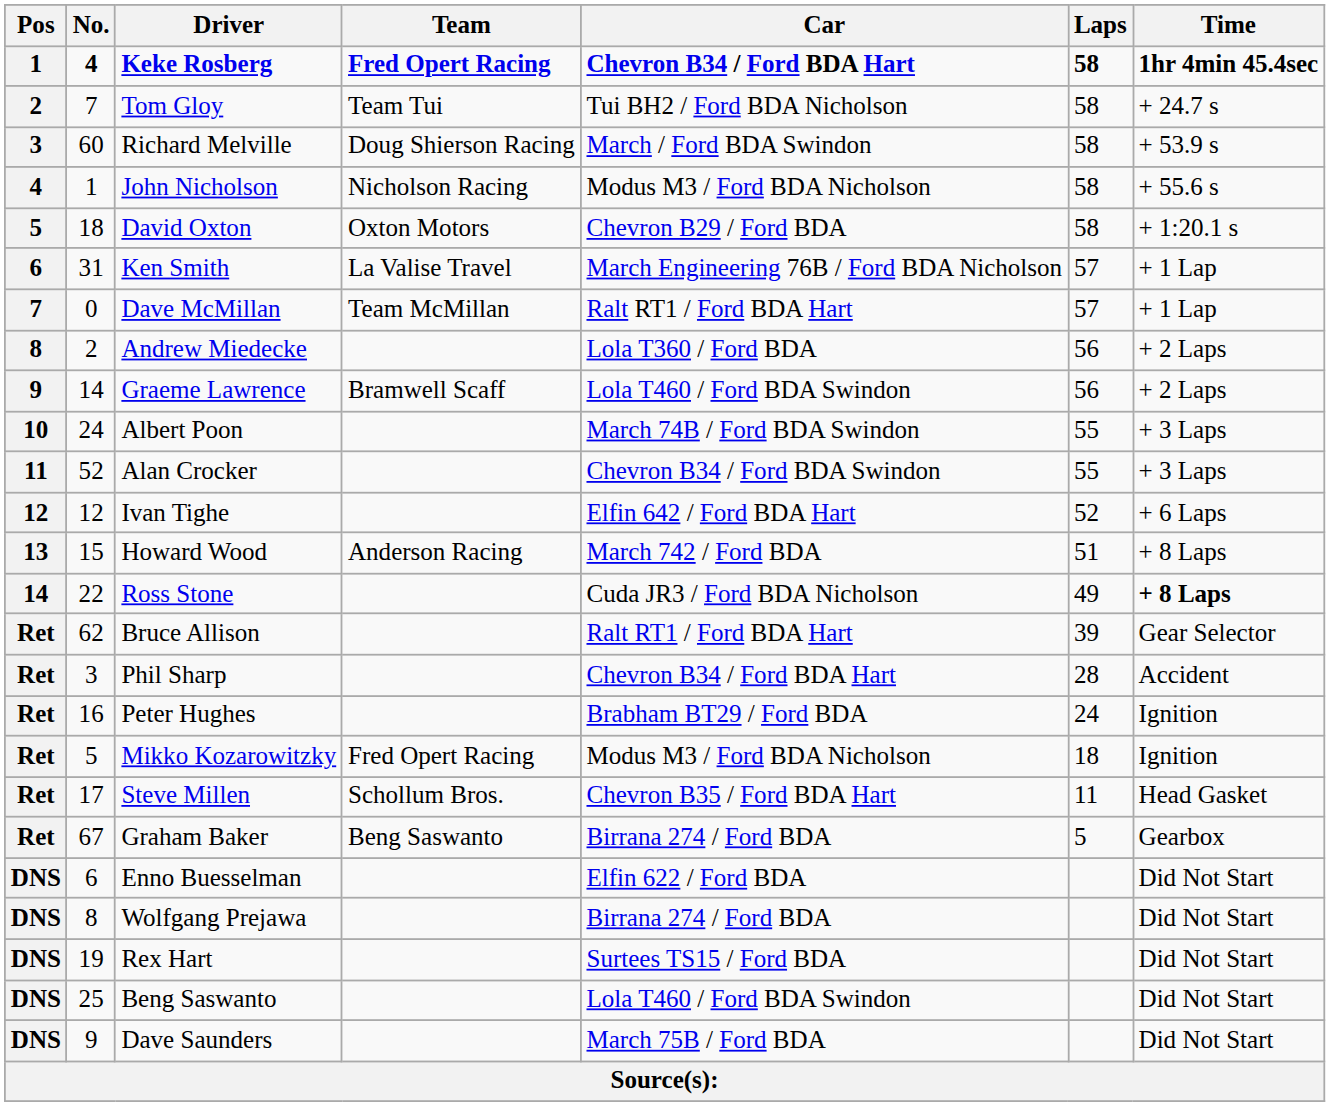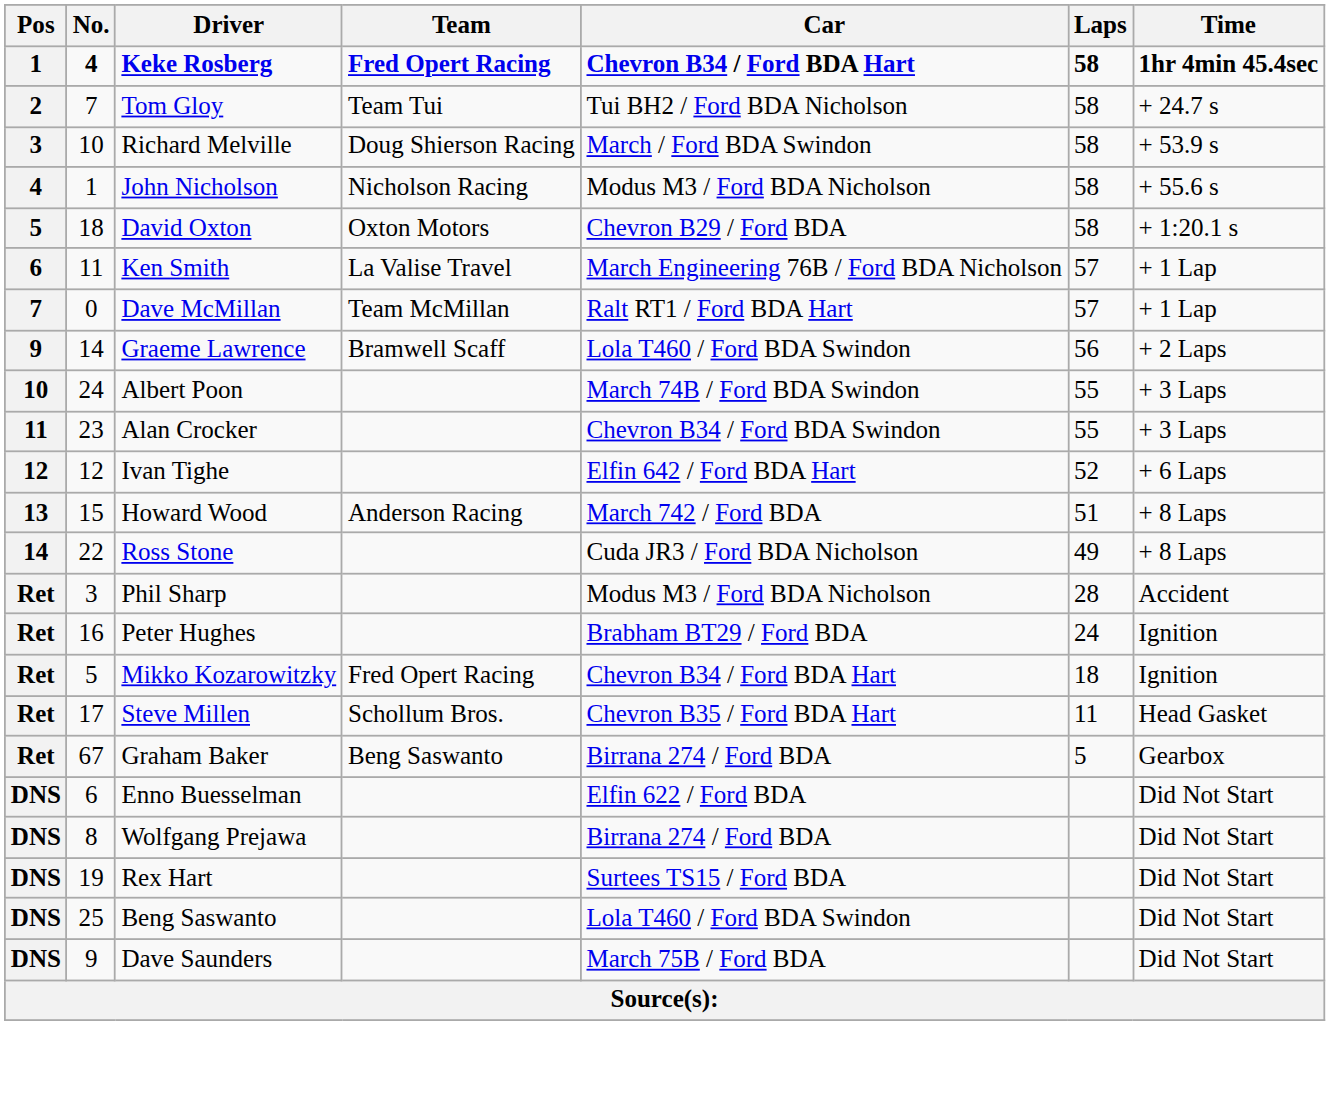 <table class="wikitable" style="font-size: 87%;">
 <tr>
 <th>Pos</th>
 <th>No.</th>
 <th>Driver</th>
 <th>Team</th>
 <th>Car</th>
 <th>Laps</th>
 <th>Time</th>
 </tr>
 <tr>
 <th>1</th>
 <td align="center"><strong>4</strong></td>
 <td><strong> <a href='#'>Keke Rosberg</a></strong></td>
 <td><strong><a href='#'>Fred Opert Racing</a></strong></td>
 <td><strong><a href='#'>Chevron B34</a> / <a href='#'>Ford</a> BDA <a href='#'>Hart</a></strong></td>
 <td><strong>58</strong></td>
 <td><strong>1hr 4min 45.4sec</strong></td>
 </tr>
 <tr>
 <th>2</th>
 <td align="center">7</td>
 <td> <a href='#'>Tom Gloy</a></td>
 <td>Team Tui</td>
 <td>Tui BH2 / <a href='#'>Ford</a> BDA Nicholson</td>
 <td>58</td>
 <td>+ 24.7 s</td>
 </tr>
 <tr>
 <th>3</th>
-<td align="center">60</td>
+<td align="center">10</td>
 <td> Richard Melville</td>
 <td>Doug Shierson Racing</td>
 <td><a href='#'>March</a> / <a href='#'>Ford</a> BDA Swindon</td>
 <td>58</td>
 <td>+ 53.9 s</td>
 </tr>
 <tr>
 <th>4</th>
 <td align="center">1</td>
 <td> <a href='#'>John Nicholson</a></td>
 <td>Nicholson Racing</td>
 <td>Modus M3 / <a href='#'>Ford</a> BDA Nicholson</td>
 <td>58</td>
 <td>+ 55.6 s</td>
 </tr>
 <tr>
 <th>5</th>
 <td align="center">18</td>
 <td> <a href='#'>David Oxton</a></td>
 <td>Oxton Motors</td>
 <td><a href='#'>Chevron B29</a> / <a href='#'>Ford</a> BDA</td>
 <td>58</td>
 <td>+ 1:20.1 s</td>
 </tr>
 <tr>
 <th>6</th>
-<td align="center">31</td>
+<td align="center">11</td>
 <td> <a href='#'>Ken Smith</a></td>
 <td>La Valise Travel</td>
 <td><a href='#'>March Engineering</a> 76B / <a href='#'>Ford</a> BDA Nicholson</td>
 <td>57</td>
 <td>+ 1 Lap</td>
 </tr>
 <tr>
 <th>7</th>
 <td align="center">0</td>
 <td> <a href='#'>Dave McMillan</a></td>
 <td>Team McMillan</td>
 <td><a href='#'>Ralt</a> RT1 / <a href='#'>Ford</a> BDA <a href='#'>Hart</a></td>
 <td>57</td>
 <td>+ 1 Lap</td>
-</tr>
-<tr>
-<th>8</th>
-<td align="center">2</td>
-<td> <a href='#'>Andrew Miedecke</a></td>
-<td></td>
-<td><a href='#'>Lola T360</a> / <a href='#'>Ford</a> BDA</td>
-<td>56</td>
-<td>+ 2 Laps</td>
 </tr>
 <tr>
 <th>9</th>
 <td align="center">14</td>
 <td> <a href='#'>Graeme Lawrence</a></td>
 <td>Bramwell Scaff</td>
 <td><a href='#'>Lola T460</a> / <a href='#'>Ford</a> BDA Swindon</td>
 <td>56</td>
 <td>+ 2 Laps</td>
 </tr>
 <tr>
 <th>10</th>
 <td align="center">24</td>
 <td> Albert Poon</td>
 <td></td>
 <td><a href='#'>March 74B</a> / <a href='#'>Ford</a> BDA Swindon</td>
 <td>55</td>
 <td>+ 3 Laps</td>
 </tr>
 <tr>
 <th>11</th>
-<td align="center">52</td>
+<td align="center">23</td>
 <td> Alan Crocker</td>
 <td></td>
 <td><a href='#'>Chevron B34</a> / <a href='#'>Ford</a> BDA Swindon</td>
 <td>55</td>
 <td>+ 3 Laps</td>
 </tr>
 <tr>
 <th>12</th>
 <td align="center">12</td>
 <td> Ivan Tighe</td>
 <td></td>
 <td><a href='#'>Elfin 642</a> / <a href='#'>Ford</a> BDA <a href='#'>Hart</a></td>
 <td>52</td>
 <td>+ 6 Laps</td>
 </tr>
 <tr>
 <th>13</th>
 <td align="center">15</td>
 <td> Howard Wood</td>
 <td>Anderson Racing</td>
 <td><a href='#'>March 742</a> / <a href='#'>Ford</a> BDA</td>
 <td>51</td>
 <td>+ 8 Laps</td>
 </tr>
 <tr>
 <th>14</th>
 <td align="center">22</td>
 <td> <a href='#'>Ross Stone</a></td>
 <td></td>
 <td>Cuda JR3 / <a href='#'>Ford</a> BDA Nicholson</td>
 <td>49</td>
-<td><strong>+ 8 Laps</strong></td>
-</tr>
-<tr>
-<th>Ret</th>
-<td align="center">62</td>
-<td> Bruce Allison</td>
-<td></td>
-<td><a href='#'>Ralt RT1</a> / <a href='#'>Ford</a> BDA <a href='#'>Hart</a></td>
-<td>39</td>
-<td>Gear Selector</td>
+<td>+ 8 Laps</td>
 </tr>
 <tr>
 <th>Ret</th>
 <td align="center">3</td>
 <td> Phil Sharp</td>
 <td></td>
-<td><a href='#'>Chevron B34</a> / <a href='#'>Ford</a> BDA <a href='#'>Hart</a></td>
+<td>Modus M3 / <a href='#'>Ford</a> BDA Nicholson</td>
 <td>28</td>
 <td>Accident</td>
 </tr>
 <tr>
 <th>Ret</th>
 <td align="center">16</td>
 <td> Peter Hughes</td>
 <td></td>
 <td><a href='#'>Brabham BT29</a> / <a href='#'>Ford</a> BDA</td>
 <td>24</td>
 <td>Ignition</td>
 </tr>
 <tr>
 <th>Ret</th>
 <td align="center">5</td>
 <td> <a href='#'>Mikko Kozarowitzky</a></td>
 <td>Fred Opert Racing</td>
-<td>Modus M3 / <a href='#'>Ford</a> BDA Nicholson</td>
+<td><a href='#'>Chevron B34</a> / <a href='#'>Ford</a> BDA <a href='#'>Hart</a></td>
 <td>18</td>
 <td>Ignition</td>
 </tr>
 <tr>
 <th>Ret</th>
 <td align="center">17</td>
 <td> <a href='#'>Steve Millen</a></td>
 <td>Schollum Bros.</td>
 <td><a href='#'>Chevron B35</a> / <a href='#'>Ford</a> BDA <a href='#'>Hart</a></td>
 <td>11</td>
 <td>Head Gasket</td>
 </tr>
 <tr>
 <th>Ret</th>
 <td align="center">67</td>
 <td> Graham Baker</td>
 <td>Beng Saswanto</td>
 <td><a href='#'>Birrana 274</a> / <a href='#'>Ford</a> BDA</td>
 <td>5</td>
 <td>Gearbox</td>
 </tr>
 <tr>
 <th>DNS</th>
 <td align="center">6</td>
 <td> Enno Buesselman</td>
 <td></td>
 <td><a href='#'>Elfin 622</a> / <a href='#'>Ford</a> BDA</td>
 <td></td>
 <td>Did Not Start</td>
 </tr>
 <tr>
 <th>DNS</th>
 <td align="center">8</td>
 <td> Wolfgang Prejawa</td>
 <td></td>
 <td><a href='#'>Birrana 274</a> / <a href='#'>Ford</a> BDA</td>
 <td></td>
 <td>Did Not Start</td>
 </tr>
 <tr>
 <th>DNS</th>
 <td align="center">19</td>
 <td> Rex Hart</td>
 <td></td>
 <td><a href='#'>Surtees TS15</a> / <a href='#'>Ford</a> BDA</td>
 <td></td>
 <td>Did Not Start</td>
 </tr>
 <tr>
 <th>DNS</th>
 <td align="center">25</td>
 <td> Beng Saswanto</td>
 <td></td>
 <td><a href='#'>Lola T460</a> / <a href='#'>Ford</a> BDA Swindon</td>
 <td></td>
 <td>Did Not Start</td>
 </tr>
 <tr>
 <th>DNS</th>
 <td align="center">9</td>
 <td> Dave Saunders</td>
 <td></td>
 <td><a href='#'>March 75B</a> / <a href='#'>Ford</a> BDA</td>
 <td></td>
 <td>Did Not Start</td>
 </tr>
 <tr>
 <th colspan=7>Source(s): </th>
 </tr>
 </table>
